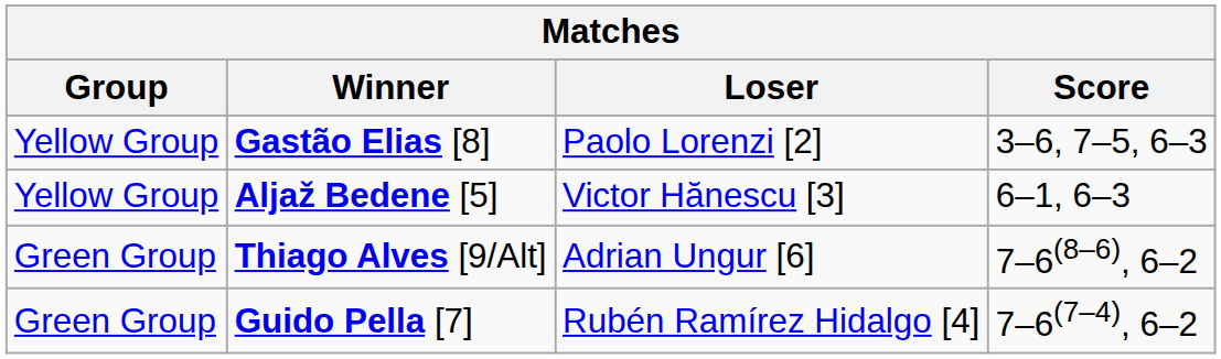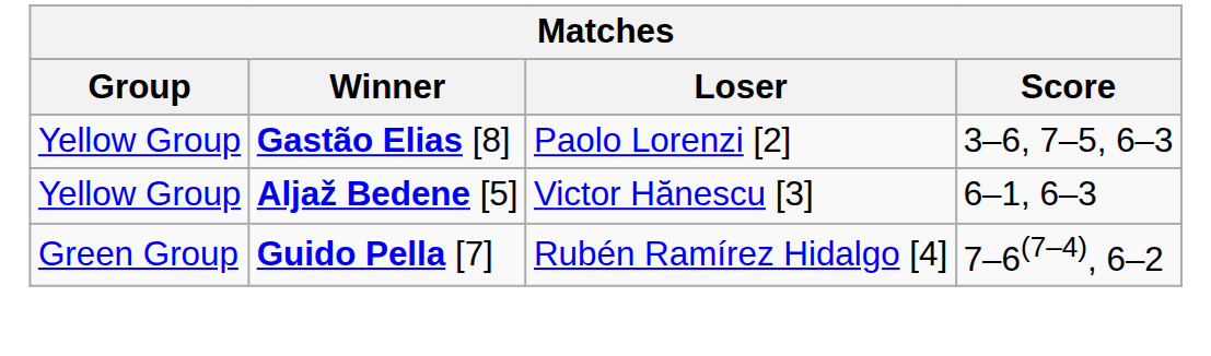 <table class="wikitable collapsible uncollapsed" border=1 style="margin:1em auto;">
 <tr>
 <th colspan=4><strong>Matches</strong></th>
 </tr>
 <tr>
 <th>Group</th>
 <th>Winner</th>
 <th>Loser</th>
 <th>Score</th>
 </tr>
 <tr>
 <td><a href='#'>Yellow Group</a></td>
 <td> <strong><a href='#'>Gastão Elias</a></strong> [8]</td>
 <td> <a href='#'>Paolo Lorenzi</a> [2]</td>
 <td>3–6, 7–5, 6–3</td>
 </tr>
 <tr>
 <td><a href='#'>Yellow Group</a></td>
 <td> <strong><a href='#'>Aljaž Bedene</a></strong> [5]</td>
 <td> <a href='#'>Victor Hănescu</a> [3]</td>
 <td>6–1, 6–3</td>
 </tr>
 <tr>
 <td><a href='#'>Green Group</a></td>
-<td> <strong><a href='#'>Thiago Alves</a></strong> [9/Alt]</td>
-<td> <a href='#'>Adrian Ungur</a> [6]</td>
-<td>7–6<sup>(8–6)</sup>, 6–2</td>
-</tr>
-<tr>
-<td><a href='#'>Green Group</a></td>
 <td> <strong><a href='#'>Guido Pella</a></strong> [7]</td>
 <td> <a href='#'>Rubén Ramírez Hidalgo</a> [4]</td>
 <td>7–6<sup>(7–4)</sup>, 6–2</td>
 </tr>
 </table>
